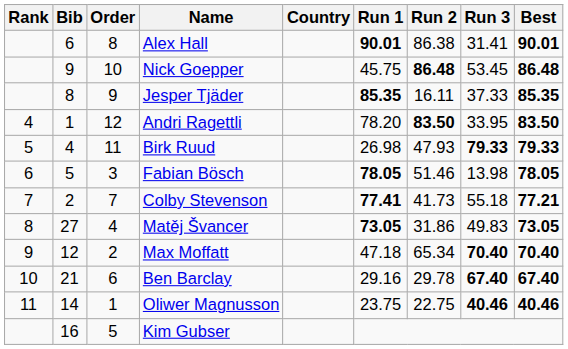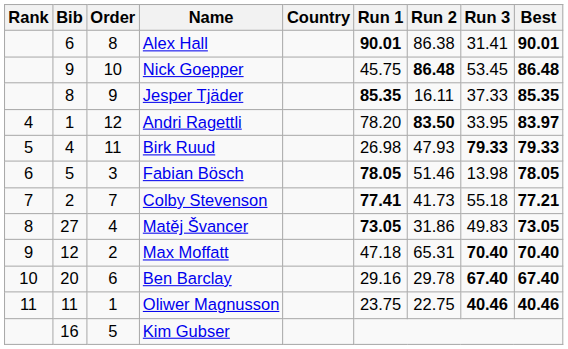 <table class="wikitable sortable" style="text-align:center">
 <tr>
 <th>Rank</th>
 <th>Bib</th>
 <th>Order</th>
 <th>Name</th>
 <th>Country</th>
 <th>Run 1</th>
 <th>Run 2</th>
 <th>Run 3</th>
 <th>Best</th>
 </tr>
 <tr>
 <td></td>
 <td>6</td>
 <td>8</td>
 <td align=left><a href='#'>Alex Hall</a></td>
 <td align=left></td>
 <td><strong>90.01</strong></td>
 <td>86.38</td>
 <td>31.41</td>
 <td><strong>90.01</strong></td>
 </tr>
 <tr>
 <td></td>
 <td>9</td>
 <td>10</td>
 <td align=left><a href='#'>Nick Goepper</a></td>
 <td align=left></td>
 <td>45.75</td>
 <td><strong>86.48</strong></td>
 <td>53.45</td>
 <td><strong>86.48</strong></td>
 </tr>
 <tr>
 <td></td>
 <td>8</td>
 <td>9</td>
 <td align=left><a href='#'>Jesper Tjäder</a></td>
 <td align=left></td>
 <td><strong>85.35</strong></td>
 <td>16.11</td>
 <td>37.33</td>
 <td><strong>85.35</strong></td>
 </tr>
 <tr>
 <td>4</td>
 <td>1</td>
 <td>12</td>
 <td align=left><a href='#'>Andri Ragettli</a></td>
 <td align=left></td>
 <td>78.20</td>
 <td><strong>83.50</strong></td>
 <td>33.95</td>
-<td><strong>83.50</strong></td>
+<td><strong>83.97</strong></td>
 </tr>
 <tr>
 <td>5</td>
 <td>4</td>
 <td>11</td>
 <td align=left><a href='#'>Birk Ruud</a></td>
 <td align=left></td>
 <td>26.98</td>
 <td>47.93</td>
 <td><strong>79.33</strong></td>
 <td><strong>79.33</strong></td>
 </tr>
 <tr>
 <td>6</td>
 <td>5</td>
 <td>3</td>
 <td align=left><a href='#'>Fabian Bösch</a></td>
 <td align=left></td>
 <td><strong>78.05</strong></td>
 <td>51.46</td>
 <td>13.98</td>
 <td><strong>78.05</strong></td>
 </tr>
 <tr>
 <td>7</td>
 <td>2</td>
 <td>7</td>
 <td align=left><a href='#'>Colby Stevenson</a></td>
 <td align=left></td>
 <td><strong>77.41</strong></td>
 <td>41.73</td>
 <td>55.18</td>
 <td><strong>77.21</strong></td>
 </tr>
 <tr>
 <td>8</td>
 <td>27</td>
 <td>4</td>
 <td align=left><a href='#'>Matěj Švancer</a></td>
 <td align=left></td>
 <td><strong>73.05</strong></td>
 <td>31.86</td>
 <td>49.83</td>
 <td><strong>73.05</strong></td>
 </tr>
 <tr>
 <td>9</td>
 <td>12</td>
 <td>2</td>
 <td align=left><a href='#'>Max Moffatt</a></td>
 <td align=left></td>
 <td>47.18</td>
-<td>65.34</td>
+<td>65.31</td>
 <td><strong>70.40</strong></td>
 <td><strong>70.40</strong></td>
 </tr>
 <tr>
 <td>10</td>
-<td>21</td>
+<td>20</td>
 <td>6</td>
 <td align=left><a href='#'>Ben Barclay</a></td>
 <td align=left></td>
 <td>29.16</td>
 <td>29.78</td>
 <td><strong>67.40</strong></td>
 <td><strong>67.40</strong></td>
 </tr>
 <tr>
 <td>11</td>
-<td>14</td>
+<td>11</td>
 <td>1</td>
 <td align=left><a href='#'>Oliwer Magnusson</a></td>
 <td align=left></td>
 <td>23.75</td>
 <td>22.75</td>
 <td><strong>40.46</strong></td>
 <td><strong>40.46</strong></td>
 </tr>
 <tr>
 <td></td>
 <td>16</td>
 <td>5</td>
 <td align=left><a href='#'>Kim Gubser</a></td>
 <td align=left></td>
 <td colspan="4"></td>
 </tr>
 </table>
